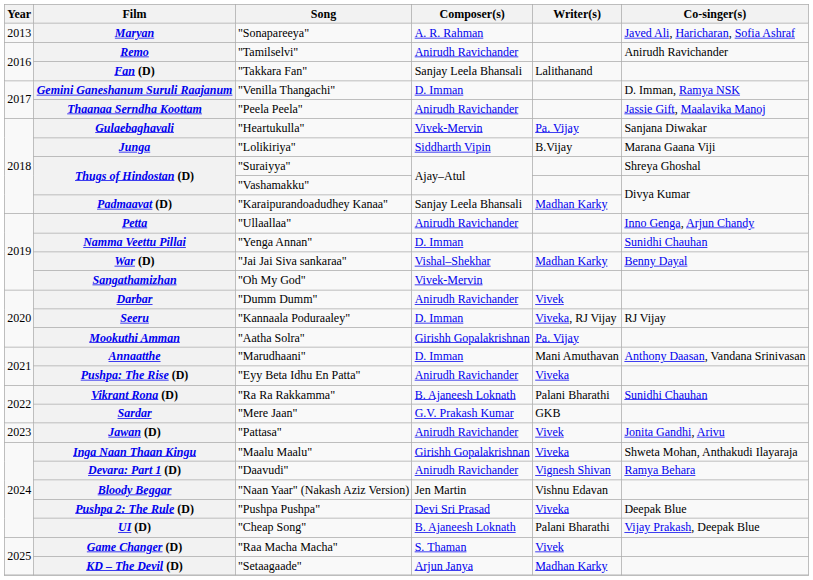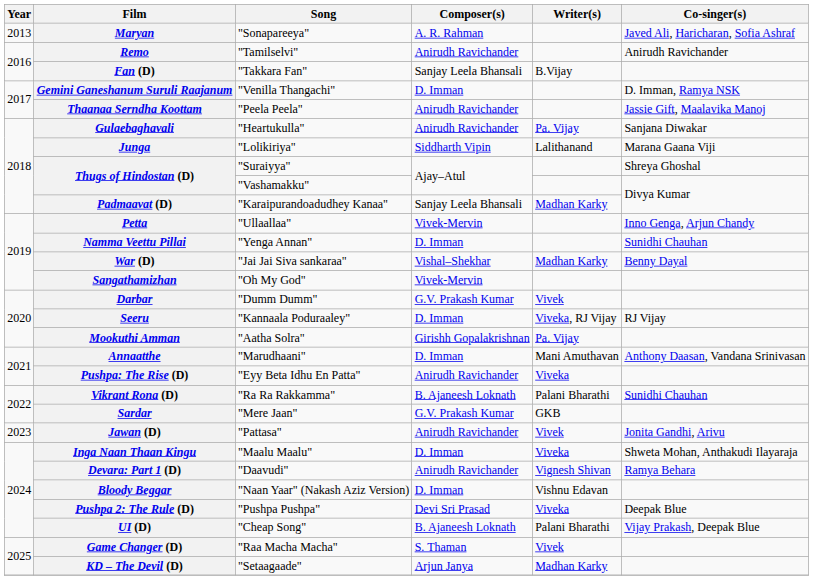 <table class="wikitable plainrowheaders">
 <tr>
 <th scope="col">Year</th>
 <th scope="col">Film</th>
 <th scope="col">Song</th>
 <th scope="col">Composer(s)</th>
 <th scope="col">Writer(s)</th>
 <th scope="col">Co-singer(s)</th>
 </tr>
 <tr>
 <td>2013</td>
 <th><em><a href='#'>Maryan</a></em></th>
 <td>"Sonapareeya"</td>
 <td><a href='#'>A. R. Rahman</a></td>
 <td></td>
 <td><a href='#'>Javed Ali</a>, <a href='#'>Haricharan</a>, <a href='#'>Sofia Ashraf</a></td>
 </tr>
 <tr>
 <td rowspan="2">2016</td>
 <th><em><a href='#'>Remo</a></em></th>
 <td>"Tamilselvi"</td>
 <td><a href='#'>Anirudh Ravichander</a></td>
 <td></td>
 <td>Anirudh Ravichander</td>
 </tr>
 <tr>
 <th><em><a href='#'>Fan</a></em> (D)</th>
 <td>"Takkara Fan"</td>
 <td>Sanjay Leela Bhansali</td>
-<td>Lalithanand</td>
+<td>B.Vijay</td>
 <td></td>
 </tr>
 <tr>
 <td rowspan="2">2017</td>
 <th><em><a href='#'>Gemini Ganeshanum Suruli Raajanum</a></em></th>
 <td>"Venilla Thangachi"</td>
 <td><a href='#'>D. Imman</a></td>
 <td></td>
 <td>D. Imman, <a href='#'>Ramya NSK</a></td>
 </tr>
 <tr>
 <th><em><a href='#'>Thaanaa Serndha Koottam</a></em></th>
 <td>"Peela Peela"</td>
 <td><a href='#'>Anirudh Ravichander</a></td>
 <td></td>
 <td><a href='#'>Jassie Gift</a>, <a href='#'>Maalavika Manoj</a></td>
 </tr>
 <tr>
 <td rowspan="5">2018</td>
 <th><em><a href='#'>Gulaebaghavali</a></em></th>
 <td>"Heartukulla"</td>
-<td><a href='#'>Vivek-Mervin</a></td>
+<td><a href='#'>Anirudh Ravichander</a></td>
 <td><a href='#'>Pa. Vijay</a></td>
 <td>Sanjana Diwakar</td>
 </tr>
 <tr>
 <th><em><a href='#'>Junga</a></em></th>
 <td>"Lolikiriya"</td>
 <td><a href='#'>Siddharth Vipin</a></td>
-<td>B.Vijay</td>
+<td>Lalithanand</td>
 <td>Marana Gaana Viji</td>
 </tr>
 <tr>
 <th Rowspan="2"><em><a href='#'>Thugs of Hindostan</a></em> (D)</th>
 <td>"Suraiyya"</td>
 <td rowspan="2">Ajay–Atul</td>
 <td></td>
 <td>Shreya Ghoshal</td>
 </tr>
 <tr>
 <td>"Vashamakku"</td>
 <td></td>
 <td rowspan="2">Divya Kumar</td>
 </tr>
 <tr>
 <th><em><a href='#'>Padmaavat</a></em> (D)</th>
 <td>"Karaipurandoadudhey Kanaa"</td>
 <td>Sanjay Leela Bhansali</td>
 <td><a href='#'>Madhan Karky</a></td>
 </tr>
 <tr>
 <td rowspan=4>2019</td>
 <th><em><a href='#'>Petta</a></em></th>
 <td>"Ullaallaa"</td>
-<td><a href='#'>Anirudh Ravichander</a></td>
+<td><a href='#'>Vivek-Mervin</a></td>
 <td></td>
 <td><a href='#'>Inno Genga</a>, <a href='#'>Arjun Chandy</a></td>
 </tr>
 <tr>
 <th><em><a href='#'>Namma Veettu Pillai</a></em></th>
 <td>"Yenga Annan"</td>
 <td><a href='#'>D. Imman</a></td>
 <td></td>
 <td><a href='#'>Sunidhi Chauhan</a></td>
 </tr>
 <tr>
 <th><em><a href='#'>War</a></em> (D)</th>
 <td>"Jai Jai Siva sankaraa"</td>
 <td><a href='#'>Vishal–Shekhar</a></td>
 <td><a href='#'>Madhan Karky</a></td>
 <td><a href='#'>Benny Dayal</a></td>
 </tr>
 <tr>
 <th><em><a href='#'>Sangathamizhan</a></em></th>
 <td>"Oh My God"</td>
 <td><a href='#'>Vivek-Mervin</a></td>
 <td></td>
 <td></td>
 </tr>
 <tr>
 <td rowspan="3">2020</td>
 <th><em><a href='#'>Darbar</a></em></th>
 <td>"Dumm Dumm"</td>
-<td><a href='#'>Anirudh Ravichander</a></td>
+<td><a href='#'>G.V. Prakash Kumar</a></td>
 <td><a href='#'>Vivek</a></td>
 <td></td>
 </tr>
 <tr>
 <th><em><a href='#'>Seeru</a></em></th>
 <td>"Kannaala Poduraaley"</td>
 <td><a href='#'>D. Imman</a></td>
 <td><a href='#'>Viveka</a>, RJ Vijay</td>
 <td>RJ Vijay</td>
 </tr>
 <tr>
 <th><em><a href='#'>Mookuthi Amman</a></em></th>
 <td>"Aatha Solra"</td>
 <td><a href='#'>Girishh Gopalakrishnan</a></td>
 <td><a href='#'>Pa. Vijay</a></td>
 <td></td>
 </tr>
 <tr>
 <td rowspan="2">2021</td>
 <th><em><a href='#'>Annaatthe</a></em></th>
 <td>"Marudhaani"</td>
 <td><a href='#'>D. Imman</a></td>
 <td>Mani Amuthavan</td>
 <td><a href='#'>Anthony Daasan</a>, Vandana Srinivasan</td>
 </tr>
 <tr>
 <th><em><a href='#'>Pushpa: The Rise</a></em> (D)</th>
 <td>"Eyy Beta Idhu En Patta"</td>
 <td><a href='#'>Anirudh Ravichander</a></td>
 <td><a href='#'>Viveka</a></td>
 <td></td>
 </tr>
 <tr>
 <td rowspan="2">2022</td>
 <th><em><a href='#'>Vikrant Rona</a></em> (D)</th>
 <td>"Ra Ra Rakkamma"</td>
 <td><a href='#'>B. Ajaneesh Loknath</a></td>
 <td>Palani Bharathi</td>
 <td><a href='#'>Sunidhi Chauhan</a></td>
 </tr>
 <tr>
 <th><em><a href='#'>Sardar</a></em></th>
 <td>"Mere Jaan"</td>
 <td><a href='#'>G.V. Prakash Kumar</a></td>
 <td>GKB</td>
 <td></td>
 </tr>
 <tr>
 <td>2023</td>
 <th><em><a href='#'>Jawan</a></em> (D)</th>
 <td>"Pattasa"</td>
 <td><a href='#'>Anirudh Ravichander</a></td>
 <td><a href='#'>Vivek</a></td>
 <td><a href='#'>Jonita Gandhi</a>, <a href='#'>Arivu</a></td>
 </tr>
 <tr>
 <td rowspan="5">2024</td>
 <th><em><a href='#'>Inga Naan Thaan Kingu</a></em></th>
 <td>"Maalu Maalu"</td>
-<td><a href='#'>Girishh Gopalakrishnan</a></td>
+<td><a href='#'>D. Imman</a></td>
 <td><a href='#'>Viveka</a></td>
 <td>Shweta Mohan, Anthakudi Ilayaraja</td>
 </tr>
 <tr>
 <th><em><a href='#'>Devara: Part 1</a></em> (D)</th>
 <td>"Daavudi"</td>
 <td><a href='#'>Anirudh Ravichander</a></td>
 <td><a href='#'>Vignesh Shivan</a></td>
 <td><a href='#'>Ramya Behara</a></td>
 </tr>
 <tr>
 <th><em><a href='#'>Bloody Beggar</a></em></th>
 <td>"Naan Yaar" (Nakash Aziz Version)</td>
-<td>Jen Martin</td>
+<td><a href='#'>D. Imman</a></td>
 <td>Vishnu Edavan</td>
 <td></td>
 </tr>
 <tr>
 <th><em><a href='#'>Pushpa 2: The Rule</a></em> (D)</th>
 <td>"Pushpa Pushpa"</td>
 <td><a href='#'>Devi Sri Prasad</a></td>
 <td><a href='#'>Viveka</a></td>
 <td>Deepak Blue</td>
 </tr>
 <tr>
 <th><em><a href='#'>UI</a></em> (D)</th>
 <td>"Cheap Song"</td>
 <td><a href='#'>B. Ajaneesh Loknath</a></td>
 <td>Palani Bharathi</td>
 <td><a href='#'>Vijay Prakash</a>, Deepak Blue</td>
 </tr>
 <tr>
 <td rowspan="2">2025</td>
 <th><a href='#'><em>Game Changer</em></a> (D)</th>
 <td>"Raa Macha Macha"</td>
 <td><a href='#'>S. Thaman</a></td>
 <td><a href='#'>Vivek</a></td>
 <td></td>
 </tr>
 <tr>
 <th><em><a href='#'>KD – The Devil</a></em> (D)</th>
 <td>"Setaagaade"</td>
 <td><a href='#'>Arjun Janya</a></td>
 <td><a href='#'>Madhan Karky</a></td>
 <td></td>
 </tr>
 <tr>
 </tr>
 </table>
